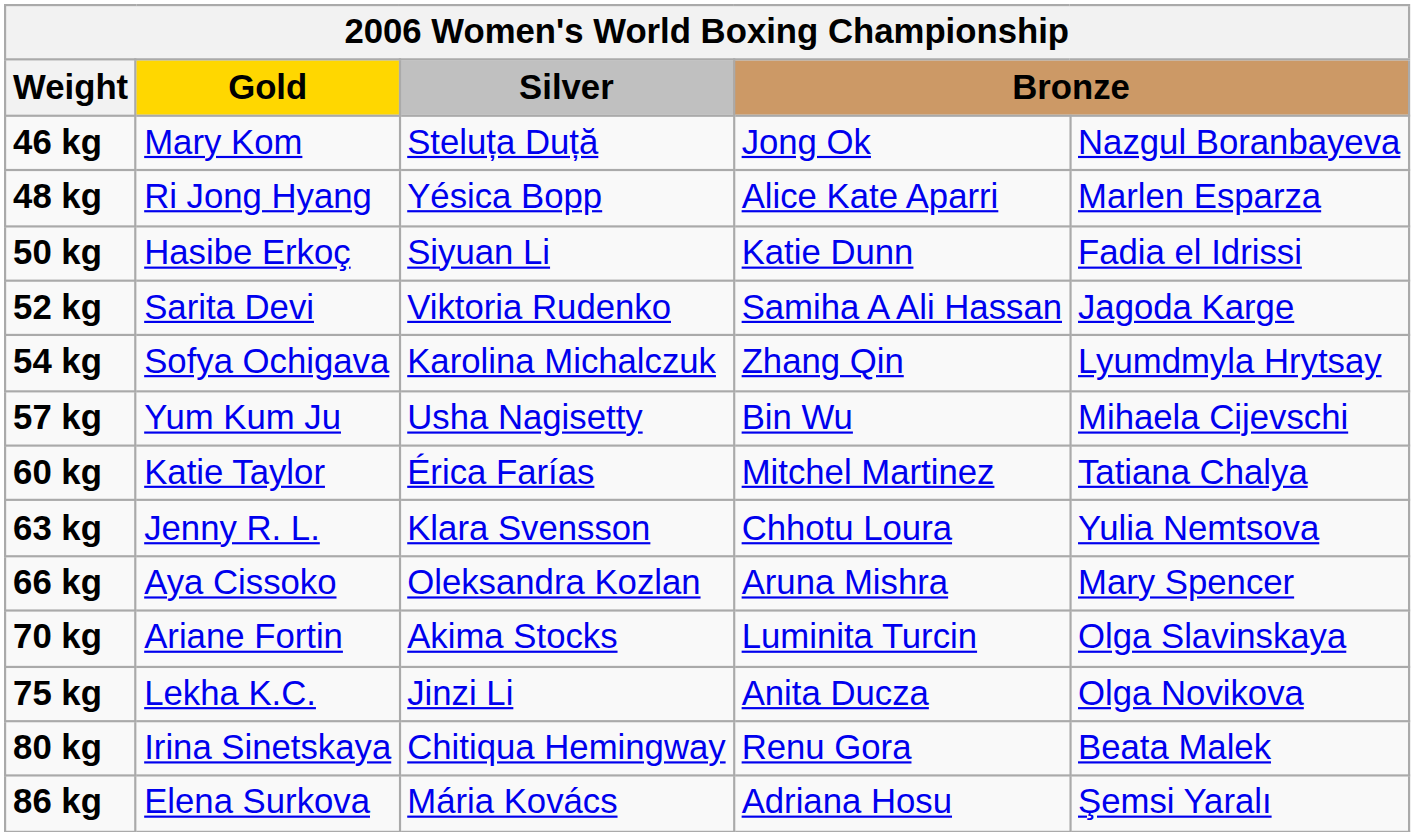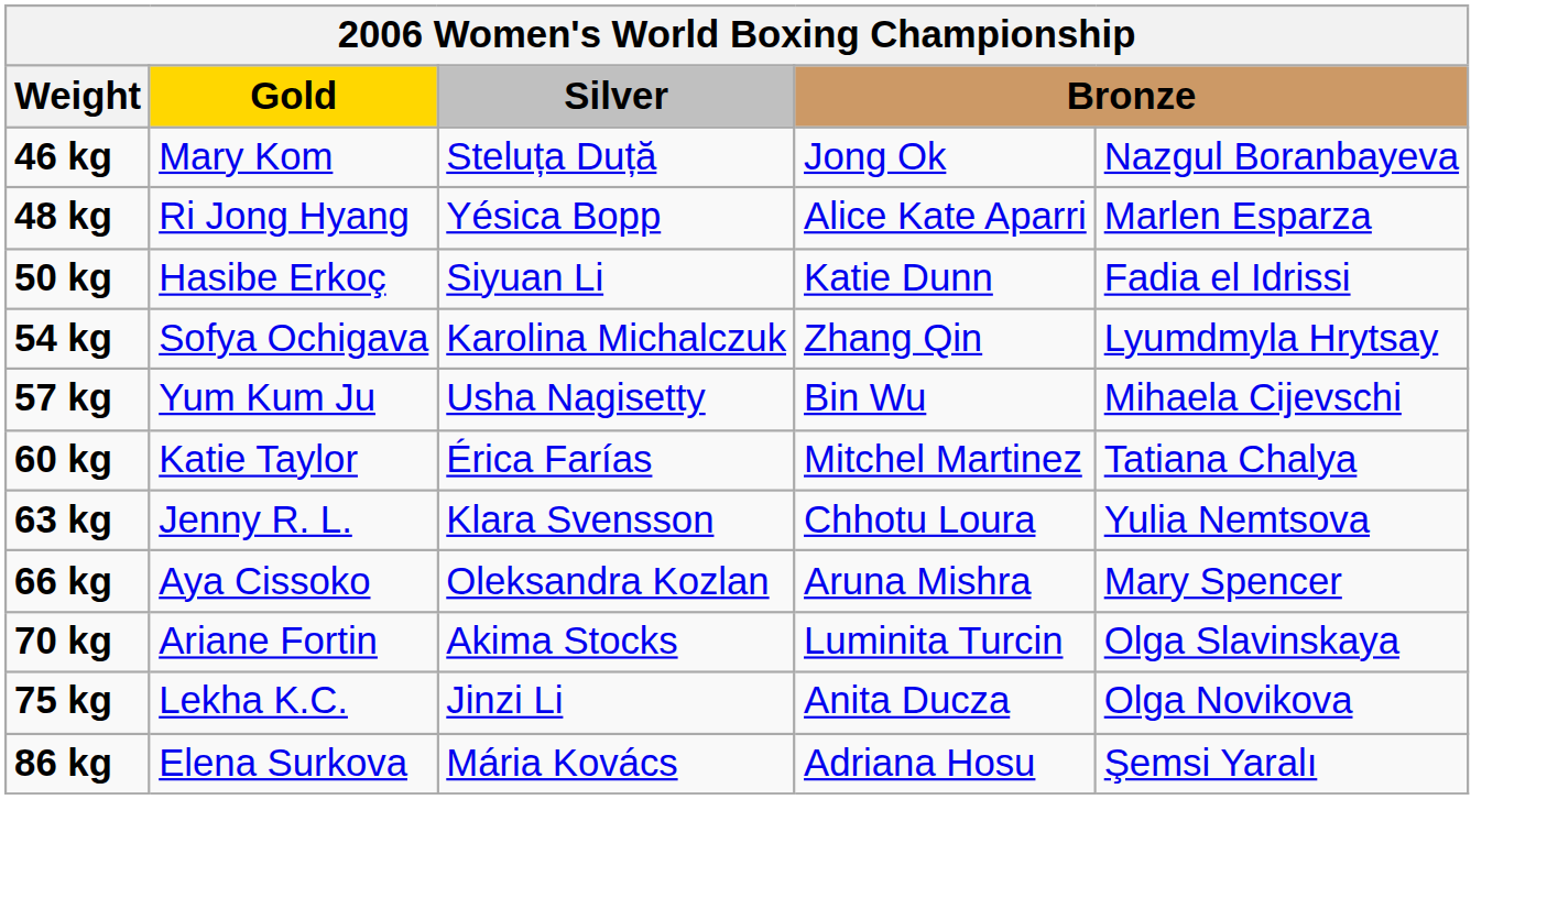 <table class="wikitable">
 <tr>
 <th colspan=5 style="border-right:0px;";><strong>2006 Women's World Boxing Championship</strong></th>
 </tr>
 <tr bgcolor="#efefef">
 <th><strong>Weight</strong></th>
 <td align=center bgcolor="gold"><strong>Gold</strong></td>
 <td align=center bgcolor="silver"><strong>Silver</strong></td>
 <td colspan=2 align=center bgcolor="CC9966"><strong>Bronze</strong></td>
 </tr>
 <tr>
 <td><strong>46 kg</strong></td>
 <td> <a href='#'>Mary Kom</a></td>
 <td> <a href='#'>Steluța Duță</a></td>
 <td> <a href='#'>Jong Ok</a></td>
 <td> <a href='#'>Nazgul Boranbayeva</a></td>
 </tr>
 <tr>
 <td><strong>48 kg</strong></td>
 <td> <a href='#'>Ri Jong Hyang</a></td>
 <td> <a href='#'>Yésica Bopp</a></td>
 <td> <a href='#'>Alice Kate Aparri</a></td>
 <td> <a href='#'>Marlen Esparza</a></td>
 </tr>
 <tr>
 <td><strong>50 kg</strong></td>
 <td> <a href='#'>Hasibe Erkoç</a></td>
 <td> <a href='#'>Siyuan Li</a></td>
 <td> <a href='#'>Katie Dunn</a></td>
 <td> <a href='#'>Fadia el Idrissi</a></td>
-</tr>
-<tr>
-<td><strong>52 kg</strong></td>
-<td> <a href='#'>Sarita Devi</a></td>
-<td> <a href='#'>Viktoria Rudenko</a></td>
-<td> <a href='#'>Samiha A Ali Hassan</a></td>
-<td> <a href='#'>Jagoda Karge</a></td>
 </tr>
 <tr>
 <td><strong>54 kg</strong></td>
 <td> <a href='#'>Sofya Ochigava</a></td>
 <td> <a href='#'>Karolina Michalczuk</a></td>
 <td> <a href='#'>Zhang Qin</a></td>
 <td> <a href='#'>Lyumdmyla Hrytsay</a></td>
 </tr>
 <tr>
 <td><strong>57 kg</strong></td>
 <td> <a href='#'>Yum Kum Ju</a></td>
 <td> <a href='#'>Usha Nagisetty</a></td>
 <td> <a href='#'>Bin Wu</a></td>
 <td> <a href='#'>Mihaela Cijevschi</a></td>
 </tr>
 <tr>
 <td><strong>60 kg</strong></td>
 <td> <a href='#'>Katie Taylor</a></td>
 <td> <a href='#'>Érica Farías</a></td>
 <td> <a href='#'>Mitchel Martinez</a></td>
 <td> <a href='#'>Tatiana Chalya</a></td>
 </tr>
 <tr>
 <td><strong>63 kg</strong></td>
 <td> <a href='#'>Jenny R. L.</a></td>
 <td> <a href='#'>Klara Svensson</a></td>
 <td> <a href='#'>Chhotu Loura</a></td>
 <td> <a href='#'>Yulia Nemtsova</a></td>
 </tr>
 <tr>
 <td><strong>66 kg</strong></td>
 <td> <a href='#'>Aya Cissoko</a></td>
 <td> <a href='#'>Oleksandra Kozlan</a></td>
 <td> <a href='#'>Aruna Mishra</a></td>
 <td> <a href='#'>Mary Spencer</a></td>
 </tr>
 <tr>
 <td><strong>70 kg</strong></td>
 <td> <a href='#'>Ariane Fortin</a></td>
 <td> <a href='#'>Akima Stocks</a></td>
 <td> <a href='#'>Luminita Turcin</a></td>
 <td> <a href='#'>Olga Slavinskaya</a></td>
 </tr>
 <tr>
 <td><strong>75 kg</strong></td>
 <td> <a href='#'>Lekha K.C.</a></td>
 <td> <a href='#'>Jinzi Li</a></td>
 <td> <a href='#'>Anita Ducza</a></td>
 <td> <a href='#'>Olga Novikova</a></td>
 </tr>
 <tr>
-<td><strong>80 kg</strong></td>
-<td> <a href='#'>Irina Sinetskaya</a></td>
-<td> <a href='#'>Chitiqua Hemingway</a></td>
-<td> <a href='#'>Renu Gora</a></td>
-<td> <a href='#'>Beata Malek</a></td>
-</tr>
-<tr>
 <td><strong>86 kg</strong></td>
 <td> <a href='#'>Elena Surkova</a></td>
 <td> <a href='#'>Mária Kovács</a></td>
 <td> <a href='#'>Adriana Hosu</a></td>
 <td> <a href='#'>Şemsi Yaralı</a></td>
 </tr>
 </table>
